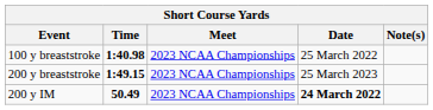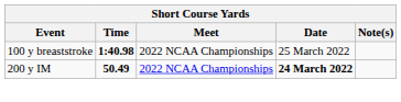 <table class="wikitable">
 <tr style="background:#eee;">
 <th colspan="5">Short Course Yards</th>
 </tr>
 <tr style="background:#eee;">
 <th>Event</th>
 <th>Time</th>
 <th>Meet</th>
 <th>Date</th>
 <th>Note(s)</th>
 </tr>
 <tr>
 <td>100 y breaststroke</td>
 <td style="text-align:center;"><strong>1:40.98</strong></td>
-<td><a href='#'>2023 NCAA Championships</a></td>
+<td 2022 NCAA Division I Men's Swimming and Diving Championships>2022 NCAA Championships</td>
 <td>25 March 2022</td>
-<td></td>
-</tr>
-<tr>
-<td>200 y breaststroke</td>
-<td style="text-align:center;"><strong>1:49.15</strong></td>
-<td><a href='#'>2023 NCAA Championships</a></td>
-<td>25 March 2023</td>
 <td></td>
 </tr>
 <tr>
 <td>200 y IM</td>
 <td style="text-align:center;"><strong>50.49</strong></td>
-<td><a href='#'>2023 NCAA Championships</a></td>
+<td><a href='#'>2022 NCAA Championships</a></td>
 <td><strong>24 March 2022</strong></td>
 <td></td>
 </tr>
 </table>
